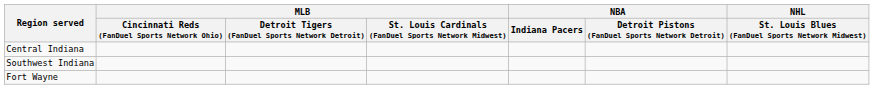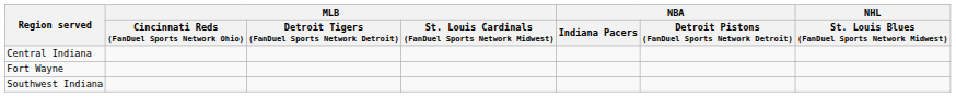 <table class="wikitable">
 <tr>
 <th rowspan="2">Region served</th>
 <th colspan="3">MLB</th>
 <th colspan="2">NBA</th>
 <th>NHL</th>
 </tr>
 <tr>
 <th>Cincinnati Reds<br><small>(FanDuel Sports Network Ohio)</small></th>
 <th>Detroit Tigers<br><small>(FanDuel Sports Network Detroit)</small></th>
 <th>St. Louis Cardinals<br><small>(FanDuel Sports Network Midwest)</small></th>
 <th>Indiana Pacers</th>
 <th>Detroit Pistons<br><small>(FanDuel Sports Network Detroit)</small></th>
 <th>St. Louis Blues<br><small>(FanDuel Sports Network Midwest)</small></th>
 </tr>
 <tr>
 <td>Central Indiana</td>
 <td></td>
 <td></td>
 <td></td>
 <td></td>
 <td></td>
 <td></td>
 </tr>
 <tr>
+<td>Fort Wayne</td>
+<td></td>
+<td></td>
+<td></td>
+<td></td>
+<td></td>
+<td></td>
+</tr>
+<tr>
 <td>Southwest Indiana</td>
 <td></td>
 <td></td>
 <td></td>
 <td></td>
 <td></td>
 <td></td>
 </tr>
-<tr>
-<td>Fort Wayne</td>
-<td></td>
-<td></td>
-<td></td>
-<td></td>
-<td></td>
-<td></td>
-</tr>
 </table>
